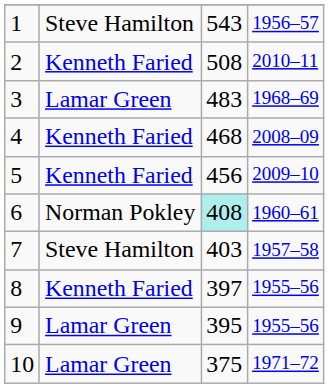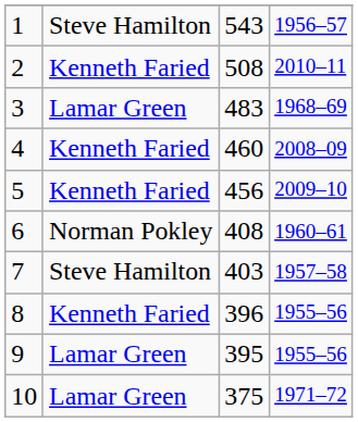 <table class="wikitable">
 <tr>
 </tr>
 <tr>
 <td>1</td>
 <td>Steve Hamilton</td>
 <td>543</td>
 <td style="font-size:80%;"><a href='#'>1956–57</a></td>
 </tr>
 <tr>
 <td>2</td>
 <td><a href='#'>Kenneth Faried</a></td>
 <td>508</td>
 <td style="font-size:80%;"><a href='#'>2010–11</a></td>
 </tr>
 <tr>
 <td>3</td>
 <td><a href='#'>Lamar Green</a></td>
 <td>483</td>
 <td style="font-size:80%;"><a href='#'>1968–69</a></td>
 </tr>
 <tr>
 <td>4</td>
 <td><a href='#'>Kenneth Faried</a></td>
-<td>468</td>
+<td>460</td>
 <td style="font-size:80%;"><a href='#'>2008–09</a></td>
 </tr>
 <tr>
 <td>5</td>
 <td><a href='#'>Kenneth Faried</a></td>
 <td>456</td>
 <td style="font-size:80%;"><a href='#'>2009–10</a></td>
 </tr>
 <tr>
 <td>6</td>
 <td>Norman Pokley</td>
-<td style="background: paleturquoise;">408</td>
+<td>408</td>
 <td style="font-size:80%;"><a href='#'>1960–61</a></td>
 </tr>
 <tr>
 <td>7</td>
 <td>Steve Hamilton</td>
 <td>403</td>
 <td style="font-size:80%;"><a href='#'>1957–58</a></td>
 </tr>
 <tr>
 <td>8</td>
 <td><a href='#'>Kenneth Faried</a></td>
-<td>397</td>
+<td>396</td>
 <td style="font-size:80%;"><a href='#'>1955–56</a></td>
 </tr>
 <tr>
 <td>9</td>
 <td><a href='#'>Lamar Green</a></td>
 <td>395</td>
 <td style="font-size:80%;"><a href='#'>1955–56</a></td>
 </tr>
 <tr>
 <td>10</td>
 <td><a href='#'>Lamar Green</a></td>
 <td>375</td>
 <td style="font-size:80%;"><a href='#'>1971–72</a></td>
 </tr>
 </table>
